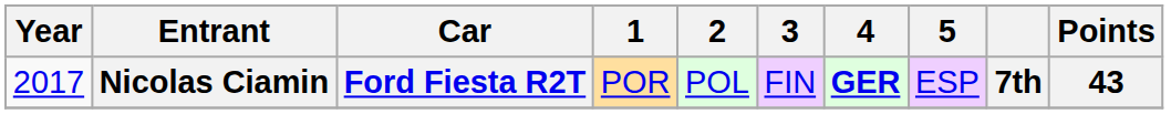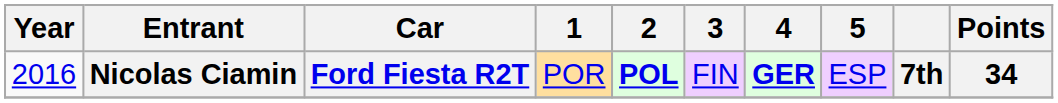 <table class="wikitable" border="1" style="text-align:center; font-size:90%;">
 <tr>
 <th>Year</th>
 <th>Entrant</th>
 <th>Car</th>
 <th>1</th>
 <th>2</th>
 <th>3</th>
 <th>4</th>
 <th>5</th>
 <th></th>
 <th>Points</th>
 </tr>
 <tr>
-<td><a href='#'>2017</a></td>
+<td><a href='#'>2016</a></td>
 <th>Nicolas Ciamin</th>
 <th><a href='#'>Ford Fiesta R2T</a></th>
 <td style="background:#FFDF9F;"><a href='#'>POR</a><br></td>
-<td style="background:#DFFFDF;"><a href='#'>POL</a><br></td>
+<td style="background:#DFFFDF;"><strong><a href='#'>POL</a><br></strong></td>
 <td style="background:#EFCFFF;"><a href='#'>FIN</a><br></td>
 <td style="background:#DFFFDF;"><strong><a href='#'>GER</a><br></strong></td>
 <td style="background:#EFCFFF;"><a href='#'>ESP</a><br></td>
 <th>7th</th>
-<th>43</th>
+<th>34</th>
 </tr>
 <tr>
 </tr>
 </table>
